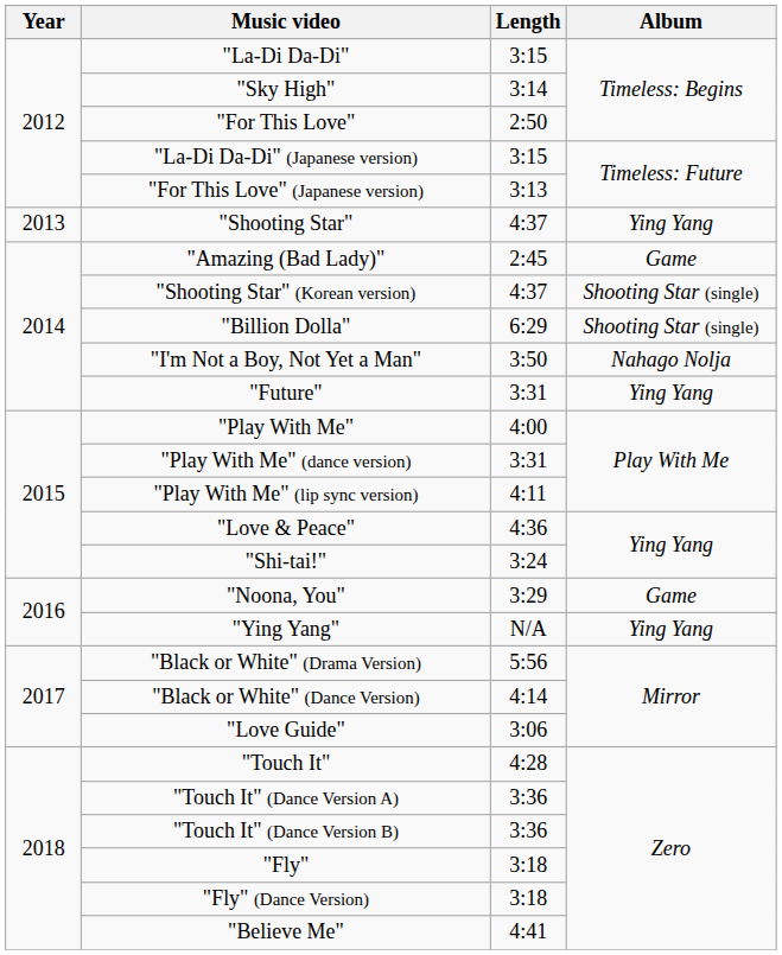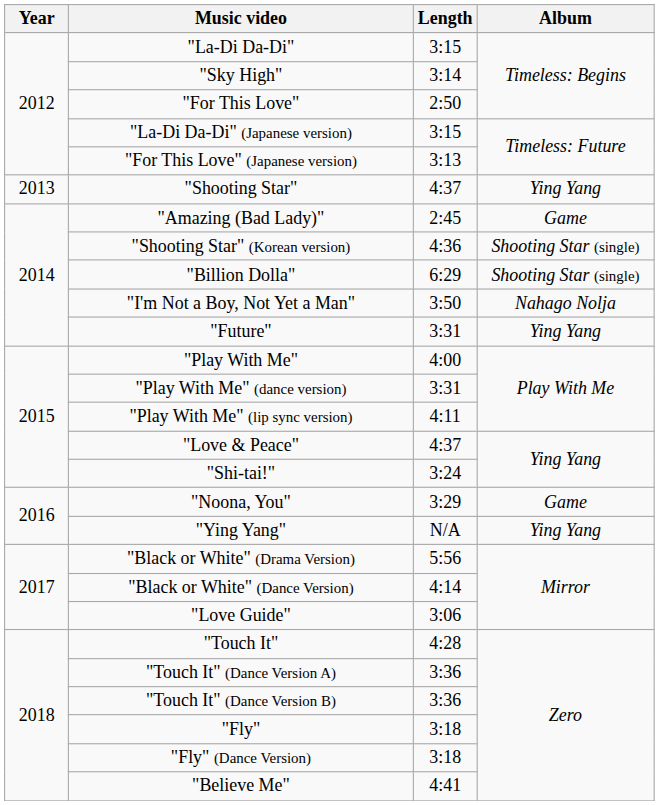 <table class="wikitable" style="text-align: center">
 <tr>
 <th style="width:50px;">Year</th>
 <th style="width:300px;">Music video</th>
 <th style="width:50px;">Length</th>
 <th style="width:150px;">Album</th>
 </tr>
 <tr>
 <td rowspan="5">2012</td>
 <td>"La-Di Da-Di"</td>
 <td>3:15</td>
 <td rowspan="3"><em>Timeless: Begins</em></td>
 </tr>
 <tr>
 <td>"Sky High"</td>
 <td>3:14</td>
 </tr>
 <tr>
 <td>"For This Love"</td>
 <td>2:50</td>
 </tr>
 <tr>
 <td>"La-Di Da-Di" <small>(Japanese version)</small></td>
 <td>3:15</td>
 <td rowspan="2"><em>Timeless: Future</em></td>
 </tr>
 <tr>
 <td>"For This Love" <small>(Japanese version)</small></td>
 <td>3:13</td>
 </tr>
 <tr>
 <td>2013</td>
 <td>"Shooting Star"</td>
 <td>4:37</td>
 <td><em>Ying Yang</em></td>
 </tr>
 <tr>
 <td rowspan="5">2014</td>
 <td>"Amazing (Bad Lady)"</td>
 <td>2:45</td>
 <td><em>Game</em></td>
 </tr>
 <tr>
 <td>"Shooting Star" <small>(Korean version)</small></td>
-<td>4:37</td>
+<td>4:36</td>
 <td><em>Shooting Star</em> <small>(single)</small></td>
 </tr>
 <tr>
 <td>"Billion Dolla"</td>
 <td>6:29</td>
 <td><em>Shooting Star</em> <small>(single)</small></td>
 </tr>
 <tr>
 <td>"I'm Not a Boy, Not Yet a Man"</td>
 <td>3:50</td>
 <td><em>Nahago Nolja</em></td>
 </tr>
 <tr>
 <td>"Future"</td>
 <td>3:31</td>
 <td><em>Ying Yang</em></td>
 </tr>
 <tr>
 <td rowspan="5">2015</td>
 <td>"Play With Me"</td>
 <td>4:00</td>
 <td rowspan="3"><em>Play With Me</em></td>
 </tr>
 <tr>
 <td>"Play With Me" <small>(dance version)</small></td>
 <td>3:31</td>
 </tr>
 <tr>
 <td>"Play With Me" <small>(lip sync version)</small></td>
 <td>4:11</td>
 </tr>
 <tr>
 <td>"Love & Peace"</td>
-<td>4:36</td>
+<td>4:37</td>
 <td rowspan="2"><em>Ying Yang</em></td>
 </tr>
 <tr>
 <td>"Shi-tai!"</td>
 <td>3:24</td>
 </tr>
 <tr>
 <td rowspan="2">2016</td>
 <td>"Noona, You"</td>
 <td>3:29</td>
 <td><em>Game</em></td>
 </tr>
 <tr>
 <td>"Ying Yang"</td>
 <td>N/A</td>
 <td><em>Ying Yang</em></td>
 </tr>
 <tr>
 <td rowspan="3">2017</td>
 <td>"Black or White" <small>(Drama Version)</small></td>
 <td>5:56</td>
 <td rowspan="3"><em>Mirror</em></td>
 </tr>
 <tr>
 <td>"Black or White" <small>(Dance Version)</small></td>
 <td>4:14</td>
 </tr>
 <tr>
 <td>"Love Guide"</td>
 <td>3:06</td>
 </tr>
 <tr>
 <td rowspan="6">2018</td>
 <td>"Touch It"</td>
 <td>4:28</td>
 <td rowspan="6"><em>Zero</em></td>
 </tr>
 <tr>
 <td>"Touch It" <small>(Dance Version A)</small></td>
 <td>3:36</td>
 </tr>
 <tr>
 <td>"Touch It" <small>(Dance Version B)</small></td>
 <td>3:36</td>
 </tr>
 <tr>
 <td>"Fly"</td>
 <td>3:18</td>
 </tr>
 <tr>
 <td>"Fly" <small>(Dance Version)</small></td>
 <td>3:18</td>
 </tr>
 <tr>
 <td>"Believe Me"</td>
 <td>4:41</td>
 </tr>
 </table>
